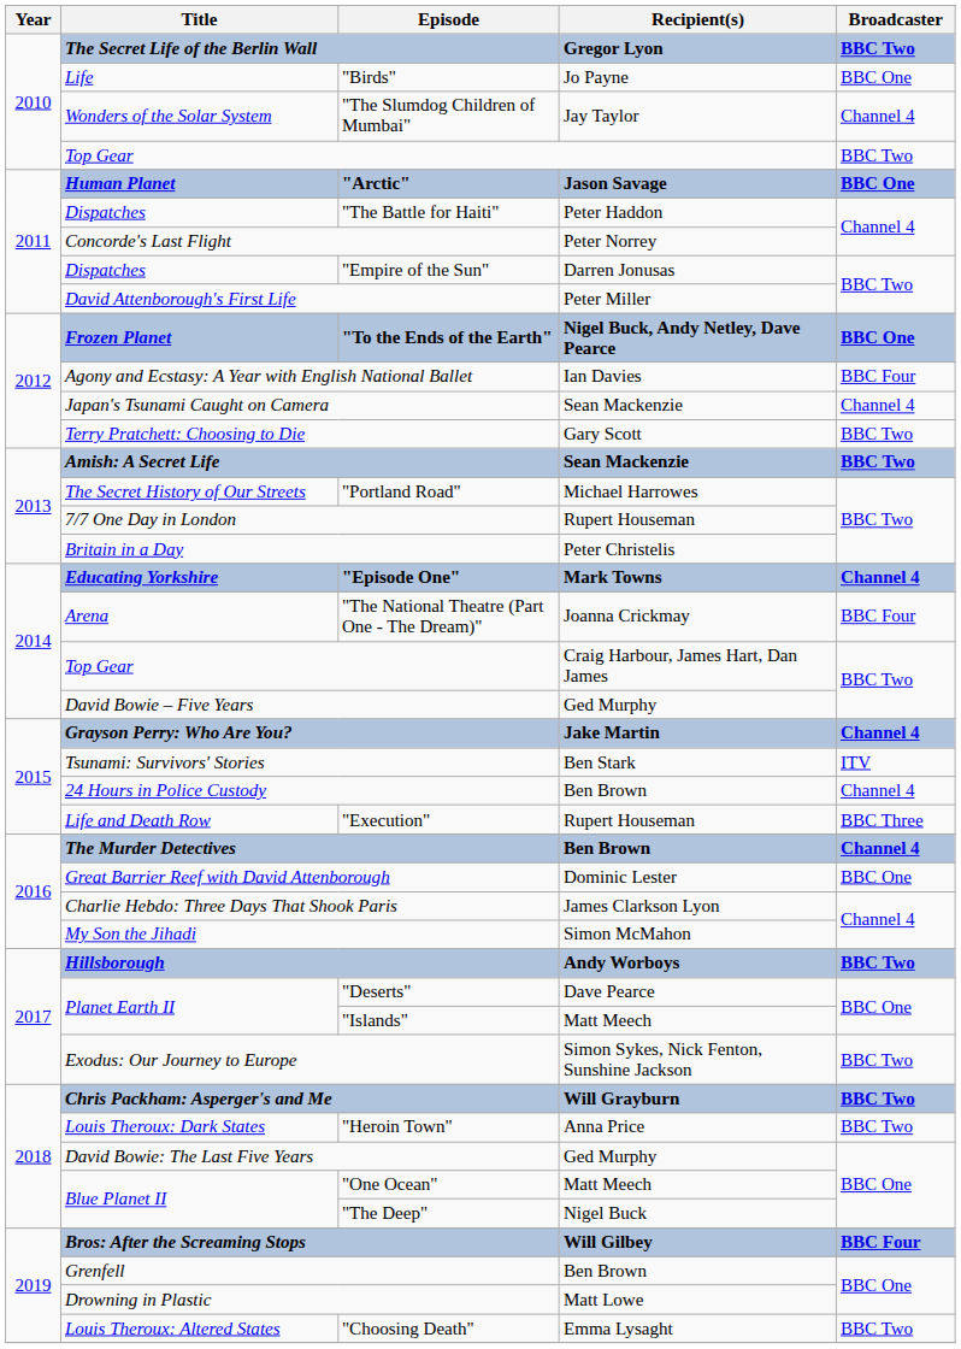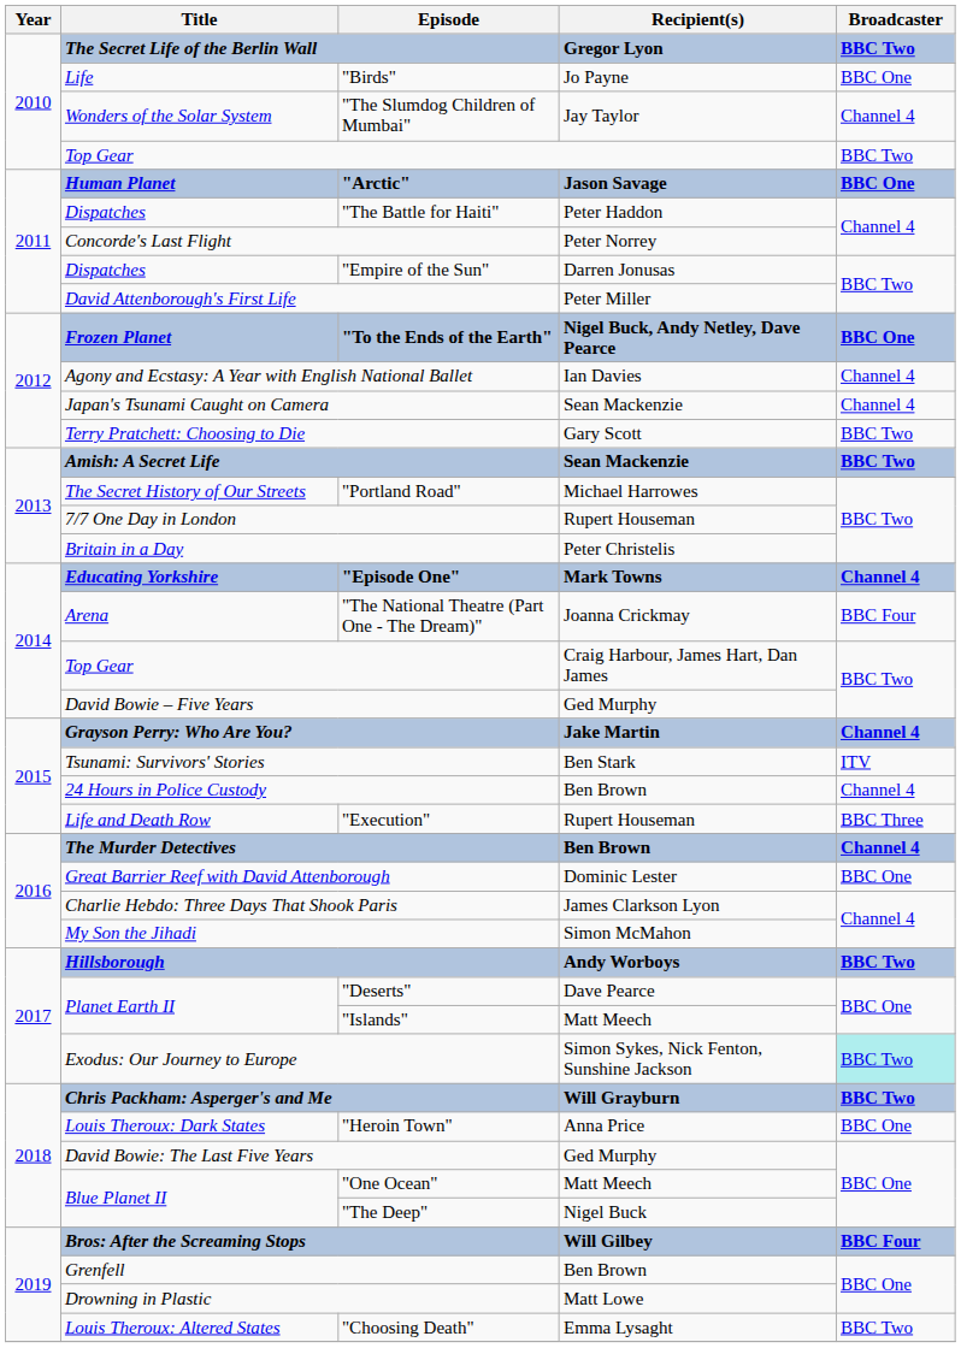 <table class="wikitable" width="95%">
 <tr>
 <th width=5%>Year</th>
 <th width=25%>Title</th>
 <th width=20%>Episode</th>
 <th width=25%><strong>Recipient(s)</strong></th>
 <th width=10%><strong>Broadcaster</strong></th>
 </tr>
 <tr>
 <td rowspan="4" style="text-align:center;"><a href='#'>2010</a></td>
 <td colspan="2" style="background:#B0C4DE;"><strong><em>The Secret Life of the Berlin Wall</em></strong></td>
 <td style="background:#B0C4DE;"><strong>Gregor Lyon</strong></td>
 <td style="background:#B0C4DE;"><strong><a href='#'>BBC Two</a></strong></td>
 </tr>
 <tr>
 <td><em><a href='#'>Life</a></em></td>
 <td>"Birds"</td>
 <td>Jo Payne</td>
 <td><a href='#'>BBC One</a></td>
 </tr>
 <tr>
 <td><em><a href='#'>Wonders of the Solar System</a></em></td>
 <td>"The Slumdog Children of Mumbai"</td>
 <td>Jay Taylor</td>
 <td><a href='#'>Channel 4</a></td>
 </tr>
 <tr>
 <td colspan="3"><em><a href='#'>Top Gear</a></em></td>
 <td><a href='#'>BBC Two</a></td>
 </tr>
 <tr>
 <td rowspan="5" style="text-align:center;"><a href='#'>2011</a></td>
 <td style="background:#B0C4DE;"><strong><em><a href='#'>Human Planet</a></em></strong></td>
 <td style="background:#B0C4DE;"><strong>"Arctic"</strong></td>
 <td style="background:#B0C4DE;"><strong>Jason Savage</strong></td>
 <td style="background:#B0C4DE;"><strong><a href='#'>BBC One</a></strong></td>
 </tr>
 <tr>
 <td><em><a href='#'>Dispatches</a></em></td>
 <td>"The Battle for Haiti"</td>
 <td>Peter Haddon</td>
 <td rowspan="2"><a href='#'>Channel 4</a></td>
 </tr>
 <tr>
 <td colspan="2"><em>Concorde's Last Flight</em></td>
 <td>Peter Norrey</td>
 </tr>
 <tr>
 <td><em><a href='#'>Dispatches</a></em></td>
 <td>"Empire of the Sun"</td>
 <td>Darren Jonusas</td>
 <td rowspan="2"><a href='#'>BBC Two</a></td>
 </tr>
 <tr>
 <td colspan="2"><em><a href='#'>David Attenborough's First Life</a></em></td>
 <td>Peter Miller</td>
 </tr>
 <tr>
 <td rowspan="4" style="text-align:center;"><a href='#'>2012</a></td>
 <td style="background:#B0C4DE;"><strong><em><a href='#'>Frozen Planet</a></em></strong></td>
 <td style="background:#B0C4DE;"><strong>"To the Ends of the Earth"</strong></td>
 <td style="background:#B0C4DE;"><strong>Nigel Buck, Andy Netley, Dave Pearce</strong></td>
 <td style="background:#B0C4DE;"><strong><a href='#'>BBC One</a></strong></td>
 </tr>
 <tr>
 <td colspan="2"><em>Agony and Ecstasy: A Year with English National Ballet</em></td>
 <td>Ian Davies</td>
-<td><a href='#'>BBC Four</a></td>
+<td><a href='#'>Channel 4</a></td>
 </tr>
 <tr>
 <td colspan="2"><em>Japan's Tsunami Caught on Camera</em></td>
 <td>Sean Mackenzie</td>
 <td><a href='#'>Channel 4</a></td>
 </tr>
 <tr>
 <td colspan="2"><em><a href='#'>Terry Pratchett: Choosing to Die</a></em></td>
 <td>Gary Scott</td>
 <td><a href='#'>BBC Two</a></td>
 </tr>
 <tr>
 <td rowspan="4" style="text-align:center;"><a href='#'>2013</a></td>
 <td colspan="2" style="background:#B0C4DE;"><strong><em>Amish: A Secret Life</em></strong></td>
 <td style="background:#B0C4DE;"><strong>Sean Mackenzie</strong></td>
 <td style="background:#B0C4DE;"><strong><a href='#'>BBC Two</a></strong></td>
 </tr>
 <tr>
 <td><em><a href='#'>The Secret History of Our Streets</a></em></td>
 <td>"Portland Road"</td>
 <td>Michael Harrowes</td>
 <td rowspan="3"><a href='#'>BBC Two</a></td>
 </tr>
 <tr>
 <td colspan="2"><em>7/7 One Day in London</em></td>
 <td>Rupert Houseman</td>
 </tr>
 <tr>
 <td colspan="2"><em><a href='#'>Britain in a Day</a></em></td>
 <td>Peter Christelis</td>
 </tr>
 <tr>
 <td rowspan="4" style="text-align:center;"><a href='#'>2014</a></td>
 <td style="background:#B0C4DE;"><strong><em><a href='#'>Educating Yorkshire</a></em></strong></td>
 <td style="background:#B0C4DE;"><strong>"Episode One"</strong></td>
 <td style="background:#B0C4DE;"><strong>Mark Towns</strong></td>
 <td style="background:#B0C4DE;"><strong><a href='#'>Channel 4</a></strong></td>
 </tr>
 <tr>
 <td><em><a href='#'>Arena</a></em></td>
 <td>"The National Theatre (Part One - The Dream)"</td>
 <td>Joanna Crickmay</td>
 <td><a href='#'>BBC Four</a></td>
 </tr>
 <tr>
 <td colspan="2"><em><a href='#'>Top Gear</a></em></td>
 <td>Craig Harbour, James Hart, Dan James</td>
 <td rowspan="2"><a href='#'>BBC Two</a></td>
 </tr>
 <tr>
 <td colspan="2"><em>David Bowie – Five Years</em></td>
 <td>Ged Murphy</td>
 </tr>
 <tr>
 <td rowspan="4" style="text-align:center;"><a href='#'>2015</a></td>
 <td colspan="2" style="background:#B0C4DE;"><strong><em>Grayson Perry: Who Are You?</em></strong></td>
 <td style="background:#B0C4DE;"><strong>Jake Martin</strong></td>
 <td style="background:#B0C4DE;"><strong><a href='#'>Channel 4</a></strong></td>
 </tr>
 <tr>
 <td colspan="2"><em>Tsunami: Survivors' Stories</em></td>
 <td>Ben Stark</td>
 <td><a href='#'>ITV</a></td>
 </tr>
 <tr>
 <td colspan="2"><em><a href='#'>24 Hours in Police Custody</a></em></td>
 <td>Ben Brown</td>
 <td><a href='#'>Channel 4</a></td>
 </tr>
 <tr>
 <td><em><a href='#'>Life and Death Row</a></em></td>
 <td>"Execution"</td>
 <td>Rupert Houseman</td>
 <td><a href='#'>BBC Three</a></td>
 </tr>
 <tr>
 <td rowspan="4" style="text-align:center;"><a href='#'>2016</a></td>
 <td colspan="2" style="background:#B0C4DE;"><strong><em>The Murder Detectives</em></strong></td>
 <td style="background:#B0C4DE;"><strong>Ben Brown</strong></td>
 <td style="background:#B0C4DE;"><strong><a href='#'>Channel 4</a></strong></td>
 </tr>
 <tr>
 <td colspan="2"><em><a href='#'>Great Barrier Reef with David Attenborough</a></em></td>
 <td>Dominic Lester</td>
 <td><a href='#'>BBC One</a></td>
 </tr>
 <tr>
 <td colspan="2"><em>Charlie Hebdo: Three Days That Shook Paris</em></td>
 <td>James Clarkson Lyon</td>
 <td rowspan="2"><a href='#'>Channel 4</a></td>
 </tr>
 <tr>
 <td colspan="2"><em><a href='#'>My Son the Jihadi</a></em></td>
 <td>Simon McMahon</td>
 </tr>
 <tr>
 <td rowspan="4" style="text-align:center;"><a href='#'>2017</a><br></td>
 <td colspan="2" style="background:#B0C4DE;"><strong><em><a href='#'>Hillsborough</a></em></strong></td>
 <td style="background:#B0C4DE;"><strong>Andy Worboys</strong></td>
 <td style="background:#B0C4DE;"><strong><a href='#'>BBC Two</a></strong></td>
 </tr>
 <tr>
 <td rowspan="2"><em><a href='#'>Planet Earth II</a></em></td>
 <td>"Deserts"</td>
 <td>Dave Pearce</td>
 <td rowspan="2"><a href='#'>BBC One</a></td>
 </tr>
 <tr>
 <td>"Islands"</td>
 <td>Matt Meech</td>
 </tr>
 <tr>
 <td colspan="2"><em>Exodus: Our Journey to Europe</em></td>
 <td>Simon Sykes, Nick Fenton, Sunshine Jackson</td>
-<td><a href='#'>BBC Two</a></td>
+<td style="background: paleturquoise;"><a href='#'>BBC Two</a></td>
 </tr>
 <tr>
 <td rowspan="5" style="text-align:center;"><a href='#'>2018</a><br></td>
 <td colspan="2" style="background:#B0C4DE;"><strong><em>Chris Packham: Asperger's and Me</em></strong></td>
 <td style="background:#B0C4DE;"><strong>Will Grayburn</strong></td>
 <td style="background:#B0C4DE;"><strong><a href='#'>BBC Two</a></strong></td>
 </tr>
 <tr>
 <td><em><a href='#'>Louis Theroux: Dark States</a></em></td>
 <td>"Heroin Town"</td>
 <td>Anna Price</td>
-<td><a href='#'>BBC Two</a></td>
+<td><a href='#'>BBC One</a></td>
 </tr>
 <tr>
 <td colspan="2"><em>David Bowie: The Last Five Years</em></td>
 <td>Ged Murphy</td>
 <td rowspan="3"><a href='#'>BBC One</a></td>
 </tr>
 <tr>
 <td rowspan="2"><em><a href='#'>Blue Planet II</a></em></td>
 <td>"One Ocean"</td>
 <td>Matt Meech</td>
 </tr>
 <tr>
 <td>"The Deep"</td>
 <td>Nigel Buck</td>
 </tr>
 <tr>
 <td rowspan="4" style="text-align:center;"><a href='#'>2019</a><br></td>
 <td colspan="2" style="background:#B0C4DE;"><strong><em>Bros: After the Screaming Stops</em></strong></td>
 <td style="background:#B0C4DE;"><strong>Will Gilbey</strong></td>
 <td style="background:#B0C4DE;"><strong><a href='#'>BBC Four</a></strong></td>
 </tr>
 <tr>
 <td colspan="2"><em>Grenfell</em></td>
 <td>Ben Brown</td>
 <td rowspan="2"><a href='#'>BBC One</a></td>
 </tr>
 <tr>
 <td colspan="2"><em>Drowning in Plastic</em></td>
 <td>Matt Lowe</td>
 </tr>
 <tr>
 <td><em><a href='#'>Louis Theroux: Altered States</a></em></td>
 <td>"Choosing Death"</td>
 <td>Emma Lysaght</td>
 <td><a href='#'>BBC Two</a></td>
 </tr>
 <tr>
 </tr>
 </table>
